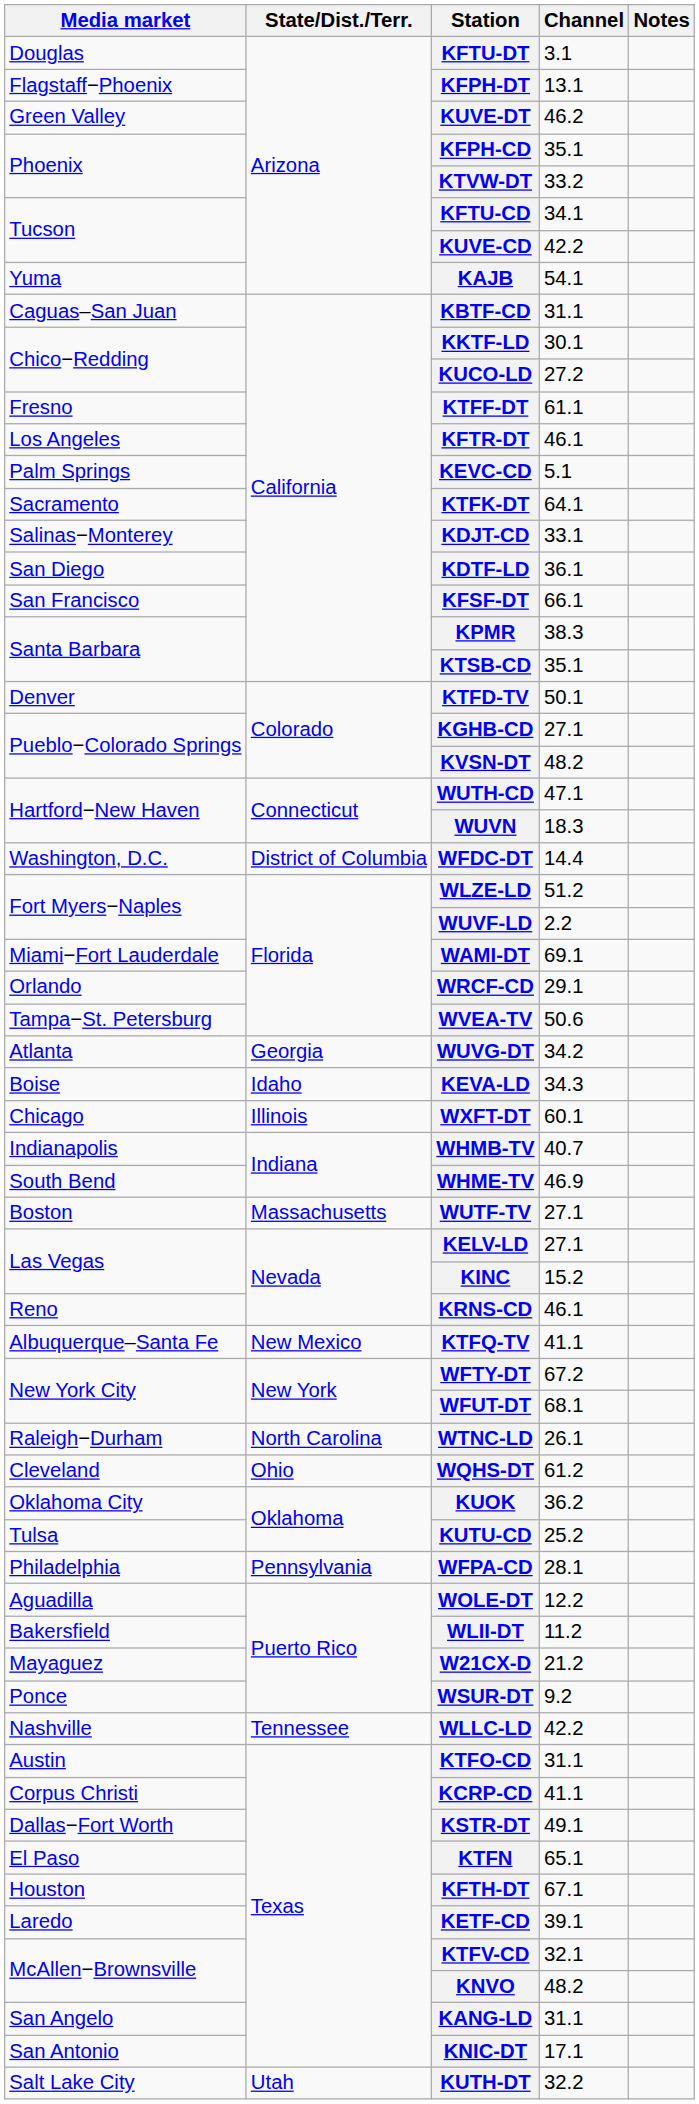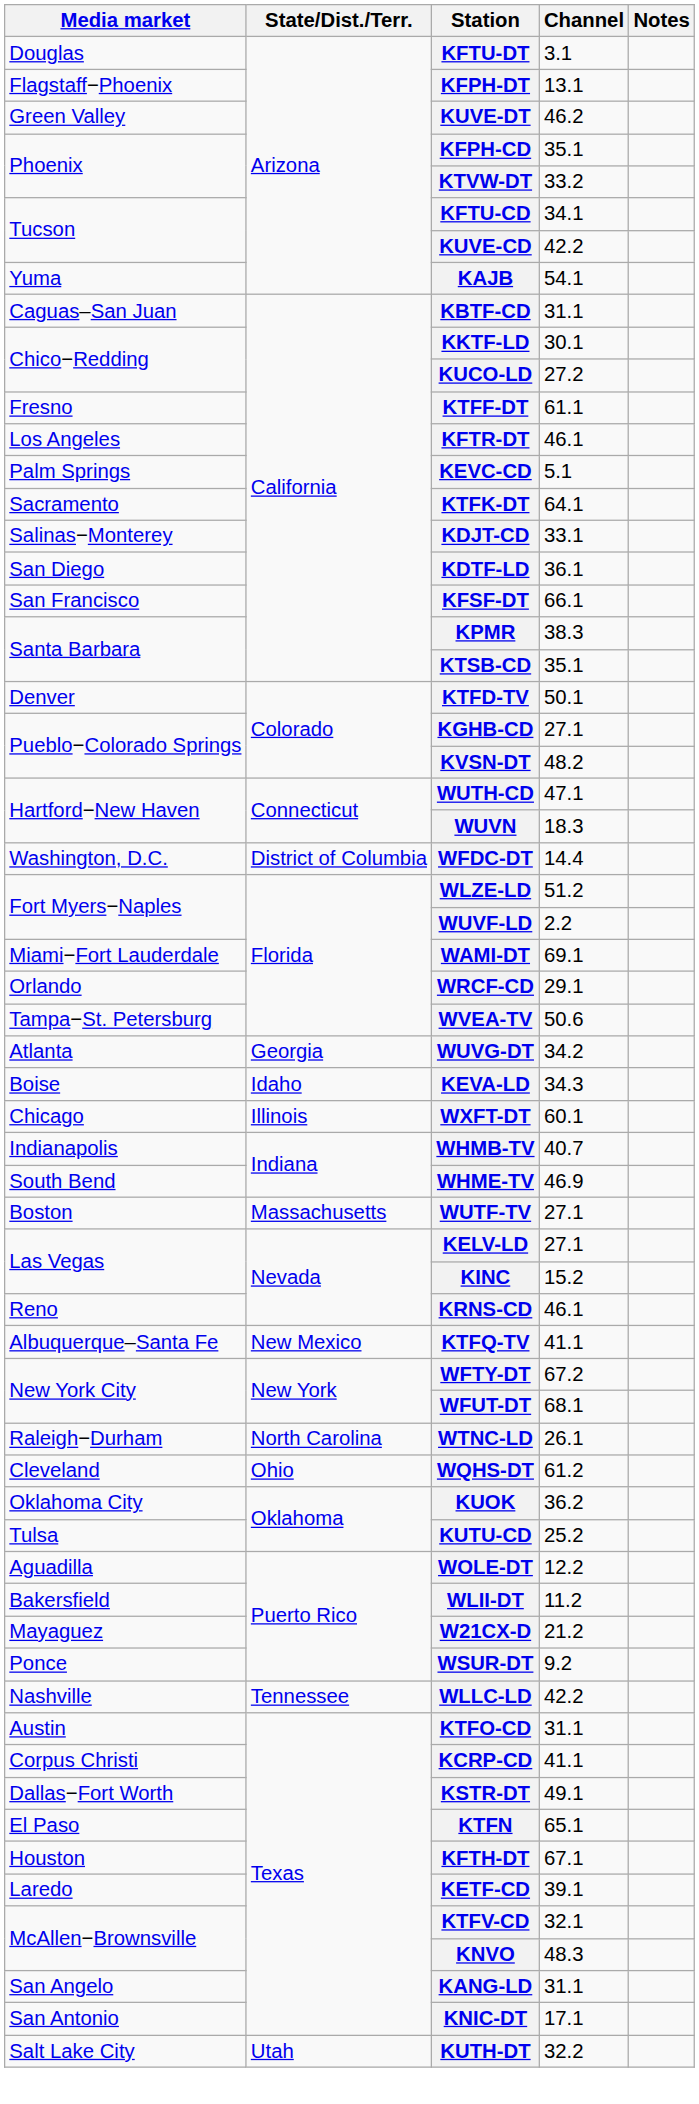 <table class="wikitable sortable">
 <tr>
 <th scope="col"><a href='#'>Media market</a></th>
 <th scope="col">State/Dist./Terr.</th>
 <th scope="col">Station</th>
 <th scope="col">Channel</th>
 <th scope="col" class="unsortable">Notes</th>
 </tr>
 <tr>
 <td><a href='#'>Douglas</a></td>
 <td rowspan="8"><a href='#'>Arizona</a></td>
 <th rowspan="1"><a href='#'>KFTU-DT</a></th>
 <td scope="row">3.1</td>
 </tr>
 <tr>
 <td><a href='#'>Flagstaff</a>−<a href='#'>Phoenix</a></td>
 <th scope="row"><a href='#'>KFPH-DT</a></th>
 <td>13.1</td>
 <td></td>
 </tr>
 <tr>
 <td><a href='#'>Green Valley</a></td>
 <th scope="row"><a href='#'>KUVE-DT</a></th>
 <td>46.2</td>
 <td></td>
 </tr>
 <tr>
 <td rowspan="2"><a href='#'>Phoenix</a></td>
 <th scope="row"><a href='#'>KFPH-CD</a></th>
 <td>35.1</td>
 <td></td>
 </tr>
 <tr>
 <th rowspan= "1"><a href='#'>KTVW-DT</a></th>
 <td scope="row">33.2</td>
 </tr>
 <tr>
 <td rowspan="2"><a href='#'>Tucson</a></td>
 <th scope="row"><a href='#'>KFTU-CD</a></th>
 <td>34.1</td>
 <td></td>
 </tr>
 <tr>
 <th rowspan="1"><a href='#'>KUVE-CD</a></th>
 <td scope="row">42.2</td>
 </tr>
 <tr>
 <td><a href='#'>Yuma</a></td>
 <th scope="row"><a href='#'>KAJB</a></th>
 <td>54.1</td>
 <td></td>
 </tr>
 <tr>
 <td><a href='#'>Caguas</a>–<a href='#'>San Juan</a></td>
 <td rowspan="12"><a href='#'>California</a></td>
 <th scope="row"><a href='#'>KBTF-CD</a></th>
 <td>31.1</td>
 <td></td>
 </tr>
 <tr>
 <td rowspan="2"><a href='#'>Chico</a>−<a href='#'>Redding</a></td>
 <th scope="row"><a href='#'>KKTF-LD</a></th>
 <td>30.1</td>
 <td></td>
 </tr>
 <tr>
 <th scope="row"><a href='#'>KUCO-LD</a></th>
 <td>27.2</td>
 <td></td>
 </tr>
 <tr>
 <td><a href='#'>Fresno</a></td>
 <th scope="row"><a href='#'>KTFF-DT</a></th>
 <td>61.1</td>
 <td></td>
 </tr>
 <tr>
 <td><a href='#'>Los Angeles</a></td>
 <th scope="row"><a href='#'>KFTR-DT</a></th>
 <td>46.1</td>
 <td></td>
 </tr>
 <tr>
 <td><a href='#'>Palm Springs</a></td>
 <th scope="row"><a href='#'>KEVC-CD</a></th>
 <td>5.1</td>
 <td></td>
 </tr>
 <tr>
 <td><a href='#'>Sacramento</a></td>
 <th scope="row"><a href='#'>KTFK-DT</a></th>
 <td>64.1</td>
 <td></td>
 </tr>
 <tr>
 <td><a href='#'>Salinas</a>−<a href='#'>Monterey</a></td>
 <th scope="row"><a href='#'>KDJT-CD</a></th>
 <td>33.1</td>
 <td></td>
 </tr>
 <tr>
 <td><a href='#'>San Diego</a></td>
 <th scope="row"><a href='#'>KDTF-LD</a></th>
 <td>36.1</td>
 <td></td>
 </tr>
 <tr>
 <td><a href='#'>San Francisco</a></td>
 <th scope="row"><a href='#'>KFSF-DT</a></th>
 <td>66.1</td>
 <td></td>
 </tr>
 <tr>
 <td rowspan="2"><a href='#'>Santa Barbara</a></td>
 <th scope="row"><a href='#'>KPMR</a></th>
 <td>38.3</td>
 <td></td>
 </tr>
 <tr>
 <th scope="row"><a href='#'>KTSB-CD</a></th>
 <td>35.1</td>
 <td></td>
 </tr>
 <tr>
 <td><a href='#'>Denver</a></td>
 <td rowspan="3"><a href='#'>Colorado</a></td>
 <th scope="row"><a href='#'>KTFD-TV</a></th>
 <td>50.1</td>
 <td></td>
 </tr>
 <tr>
 <td rowspan="2"><a href='#'>Pueblo</a>−<a href='#'>Colorado Springs</a></td>
 <th scope="row"><a href='#'>KGHB-CD</a></th>
 <td>27.1</td>
 <td></td>
 </tr>
 <tr>
 <th scope="row"><a href='#'>KVSN-DT</a></th>
 <td>48.2</td>
 <td></td>
 </tr>
 <tr>
 <td rowspan="2"><a href='#'>Hartford</a>−<a href='#'>New Haven</a></td>
 <td rowspan="2"><a href='#'>Connecticut</a></td>
 <th scope="row"><a href='#'>WUTH-CD</a></th>
 <td>47.1</td>
 <td></td>
 </tr>
 <tr>
 <th scope="row"><a href='#'>WUVN</a></th>
 <td>18.3</td>
 <td></td>
 </tr>
 <tr>
 <td><a href='#'>Washington, D.C.</a></td>
 <td><a href='#'>District of Columbia</a></td>
 <th scope="row"><a href='#'>WFDC-DT</a></th>
 <td>14.4</td>
 <td></td>
 </tr>
 <tr>
 <td rowspan="2"><a href='#'>Fort Myers</a>−<a href='#'>Naples</a></td>
 <td rowspan="5"><a href='#'>Florida</a></td>
 <th scope="row"><a href='#'>WLZE-LD</a></th>
 <td>51.2</td>
 <td></td>
 </tr>
 <tr>
 <th scope="row"><a href='#'>WUVF-LD</a></th>
 <td>2.2</td>
 <td></td>
 </tr>
 <tr>
 <td><a href='#'>Miami</a>−<a href='#'>Fort Lauderdale</a></td>
 <th scope="row"><a href='#'>WAMI-DT</a></th>
 <td>69.1</td>
 <td></td>
 </tr>
 <tr>
 <td><a href='#'>Orlando</a></td>
 <th scope="row"><a href='#'>WRCF-CD</a></th>
 <td>29.1</td>
 <td></td>
 </tr>
 <tr>
 <td><a href='#'>Tampa</a>−<a href='#'>St. Petersburg</a></td>
 <th scope="row"><a href='#'>WVEA-TV</a></th>
 <td>50.6</td>
 <td></td>
 </tr>
 <tr>
 <td><a href='#'>Atlanta</a></td>
 <td><a href='#'>Georgia</a></td>
 <th scope="row"><a href='#'>WUVG-DT</a></th>
 <td>34.2</td>
 <td></td>
 </tr>
 <tr>
 <td><a href='#'>Boise</a></td>
 <td><a href='#'>Idaho</a></td>
 <th scope="row"><a href='#'>KEVA-LD</a></th>
 <td>34.3</td>
 <td></td>
 </tr>
 <tr>
 <td><a href='#'>Chicago</a></td>
 <td><a href='#'>Illinois</a></td>
 <th scope="row"><a href='#'>WXFT-DT</a></th>
 <td>60.1</td>
 <td></td>
 </tr>
 <tr>
 <td><a href='#'>Indianapolis</a></td>
 <td rowspan="2"><a href='#'>Indiana</a></td>
 <th scope="row"><a href='#'>WHMB-TV</a></th>
 <td>40.7</td>
 <td></td>
 </tr>
 <tr>
 <td><a href='#'>South Bend</a></td>
 <th scope="row"><a href='#'>WHME-TV</a></th>
 <td>46.9</td>
 <td></td>
 </tr>
 <tr>
 <td><a href='#'>Boston</a></td>
 <td><a href='#'>Massachusetts</a></td>
 <th scope="row"><a href='#'>WUTF-TV</a></th>
 <td>27.1</td>
 <td></td>
 </tr>
 <tr>
 <td rowspan="2"><a href='#'>Las Vegas</a></td>
 <td rowspan="3"><a href='#'>Nevada</a></td>
 <th scope="row"><a href='#'>KELV-LD</a></th>
 <td>27.1</td>
 <td></td>
 </tr>
 <tr>
 <th scope="row"><a href='#'>KINC</a></th>
 <td>15.2</td>
 <td></td>
 </tr>
 <tr>
 <td><a href='#'>Reno</a></td>
 <th scope="row"><a href='#'>KRNS-CD</a></th>
 <td>46.1</td>
 <td></td>
 </tr>
 <tr>
 <td><a href='#'>Albuquerque</a>–<a href='#'>Santa Fe</a></td>
 <td><a href='#'>New Mexico</a></td>
 <th scope="row"><a href='#'>KTFQ-TV</a></th>
 <td>41.1</td>
 <td></td>
 </tr>
 <tr>
 <td rowspan="2"><a href='#'>New York City</a></td>
 <td rowspan="2"><a href='#'>New York</a></td>
 <th scope="row"><a href='#'>WFTY-DT</a></th>
 <td>67.2</td>
 <td></td>
 </tr>
 <tr>
 <th scope="row"><a href='#'>WFUT-DT</a></th>
 <td>68.1</td>
 <td></td>
 </tr>
 <tr>
 <td><a href='#'>Raleigh</a>−<a href='#'>Durham</a></td>
 <td><a href='#'>North Carolina</a></td>
 <th scope="row"><a href='#'>WTNC-LD</a></th>
 <td>26.1</td>
 <td></td>
 </tr>
 <tr>
 <td><a href='#'>Cleveland</a></td>
 <td><a href='#'>Ohio</a></td>
 <th scope="row"><a href='#'>WQHS-DT</a></th>
 <td>61.2</td>
 <td></td>
 </tr>
 <tr>
 <td><a href='#'>Oklahoma City</a></td>
 <td rowspan="2"><a href='#'>Oklahoma</a></td>
 <th scope="row"><a href='#'>KUOK</a></th>
 <td>36.2</td>
 <td></td>
 </tr>
 <tr>
 <td><a href='#'>Tulsa</a></td>
 <th scope="row"><a href='#'>KUTU-CD</a></th>
 <td>25.2</td>
 <td></td>
 </tr>
 <tr>
-<td><a href='#'>Philadelphia</a></td>
-<td><a href='#'>Pennsylvania</a></td>
-<th scope="row"><a href='#'>WFPA-CD</a></th>
-<td>28.1</td>
-<td></td>
-</tr>
-<tr>
 <td><a href='#'>Aguadilla</a></td>
 <td rowspan="4"><a href='#'>Puerto Rico</a></td>
 <th scope="row"><a href='#'>WOLE-DT</a></th>
 <td>12.2</td>
 <td></td>
 </tr>
 <tr>
 <td><a href='#'>Bakersfield</a></td>
 <th scope="row"><a href='#'>WLII-DT</a></th>
 <td>11.2</td>
 <td></td>
 </tr>
 <tr>
 <td><a href='#'>Mayaguez</a></td>
 <th scope="row"><a href='#'>W21CX-D</a></th>
 <td>21.2</td>
 <td></td>
 </tr>
 <tr>
 <td><a href='#'>Ponce</a></td>
 <th scope="row"><a href='#'>WSUR-DT</a></th>
 <td>9.2</td>
 <td></td>
 </tr>
 <tr>
 <td><a href='#'>Nashville</a></td>
 <td><a href='#'>Tennessee</a></td>
 <th scope="row"><a href='#'>WLLC-LD</a></th>
 <td>42.2</td>
 <td></td>
 </tr>
 <tr>
 <td><a href='#'>Austin</a></td>
 <td rowspan="10"><a href='#'>Texas</a></td>
 <th scope="row"><a href='#'>KTFO-CD</a></th>
 <td>31.1</td>
 <td></td>
 </tr>
 <tr>
 <td><a href='#'>Corpus Christi</a></td>
 <th scope="row"><a href='#'>KCRP-CD</a></th>
 <td>41.1</td>
 <td></td>
 </tr>
 <tr>
 <td><a href='#'>Dallas</a>−<a href='#'>Fort Worth</a></td>
 <th scope="row"><a href='#'>KSTR-DT</a></th>
 <td>49.1</td>
 <td></td>
 </tr>
 <tr>
 <td><a href='#'>El Paso</a></td>
 <th scope="row"><a href='#'>KTFN</a></th>
 <td>65.1</td>
 <td></td>
 </tr>
 <tr>
 <td><a href='#'>Houston</a></td>
 <th scope="row"><a href='#'>KFTH-DT</a></th>
 <td>67.1</td>
 <td></td>
 </tr>
 <tr>
 <td><a href='#'>Laredo</a></td>
 <th scope="row"><a href='#'>KETF-CD</a></th>
 <td>39.1</td>
 <td></td>
 </tr>
 <tr>
 <td rowspan="2"><a href='#'>McAllen</a>−<a href='#'>Brownsville</a></td>
 <th scope="row"><a href='#'>KTFV-CD</a></th>
 <td>32.1</td>
 <td></td>
 </tr>
 <tr>
 <th scope="row"><a href='#'>KNVO</a></th>
-<td>48.2</td>
+<td>48.3</td>
 <td></td>
 </tr>
 <tr>
 <td><a href='#'>San Angelo</a></td>
 <th scope="row"><a href='#'>KANG-LD</a></th>
 <td>31.1</td>
 <td></td>
 </tr>
 <tr>
 <td><a href='#'>San Antonio</a></td>
 <th scope="row"><a href='#'>KNIC-DT</a></th>
 <td>17.1</td>
 <td></td>
 </tr>
 <tr>
 <td><a href='#'>Salt Lake City</a></td>
 <td><a href='#'>Utah</a></td>
 <th scope="row"><a href='#'>KUTH-DT</a></th>
 <td>32.2</td>
 <td></td>
 </tr>
 </table>
